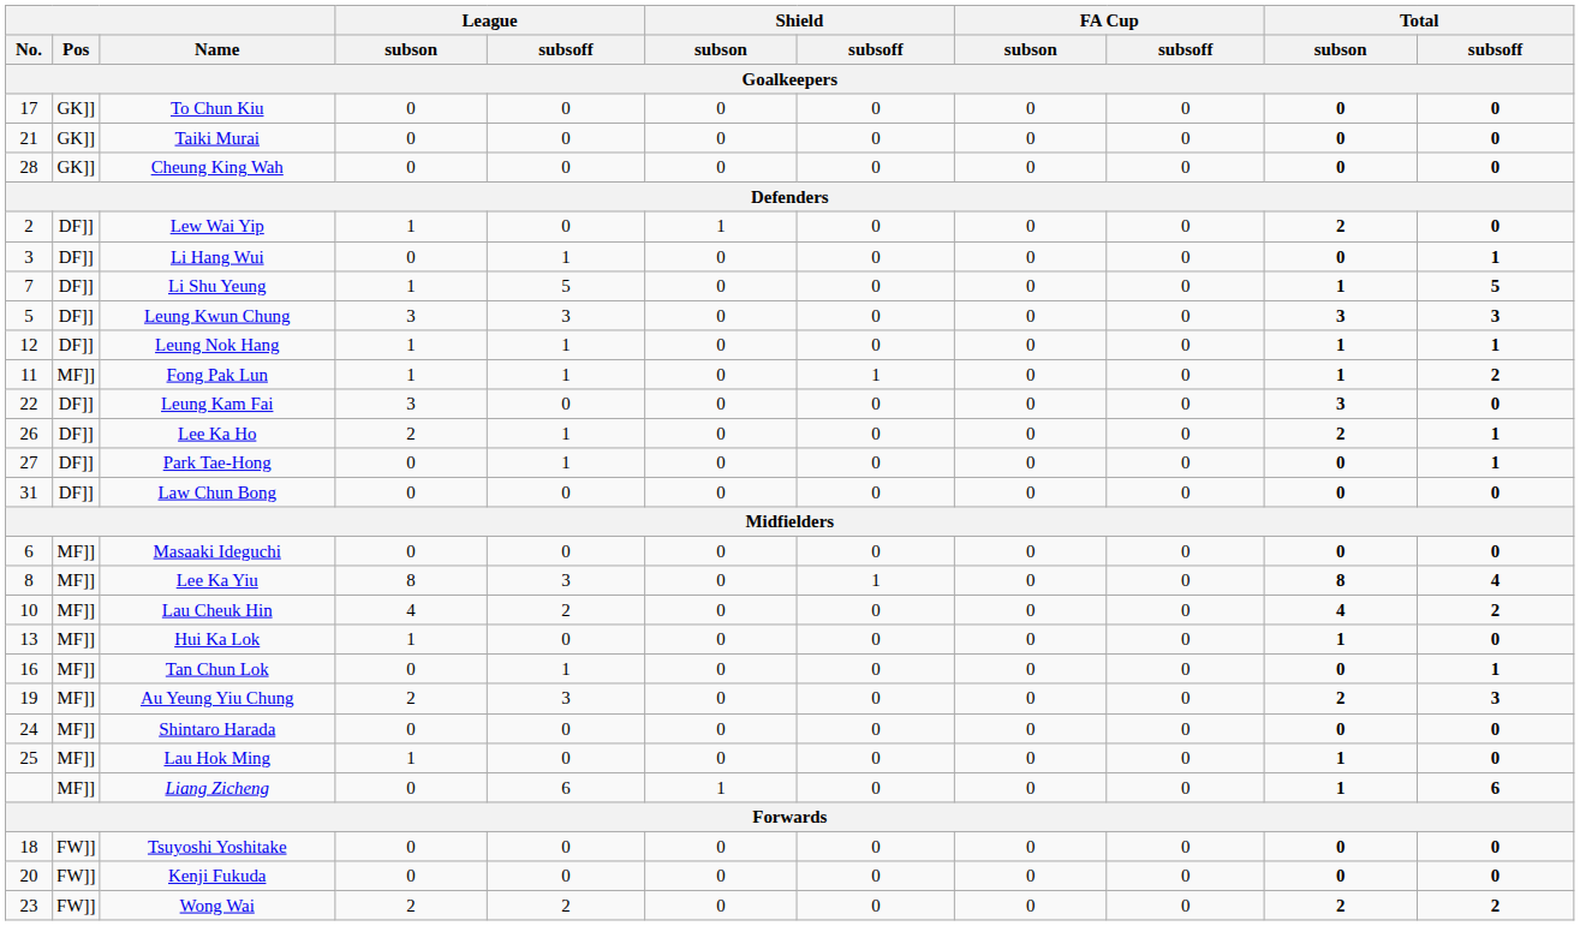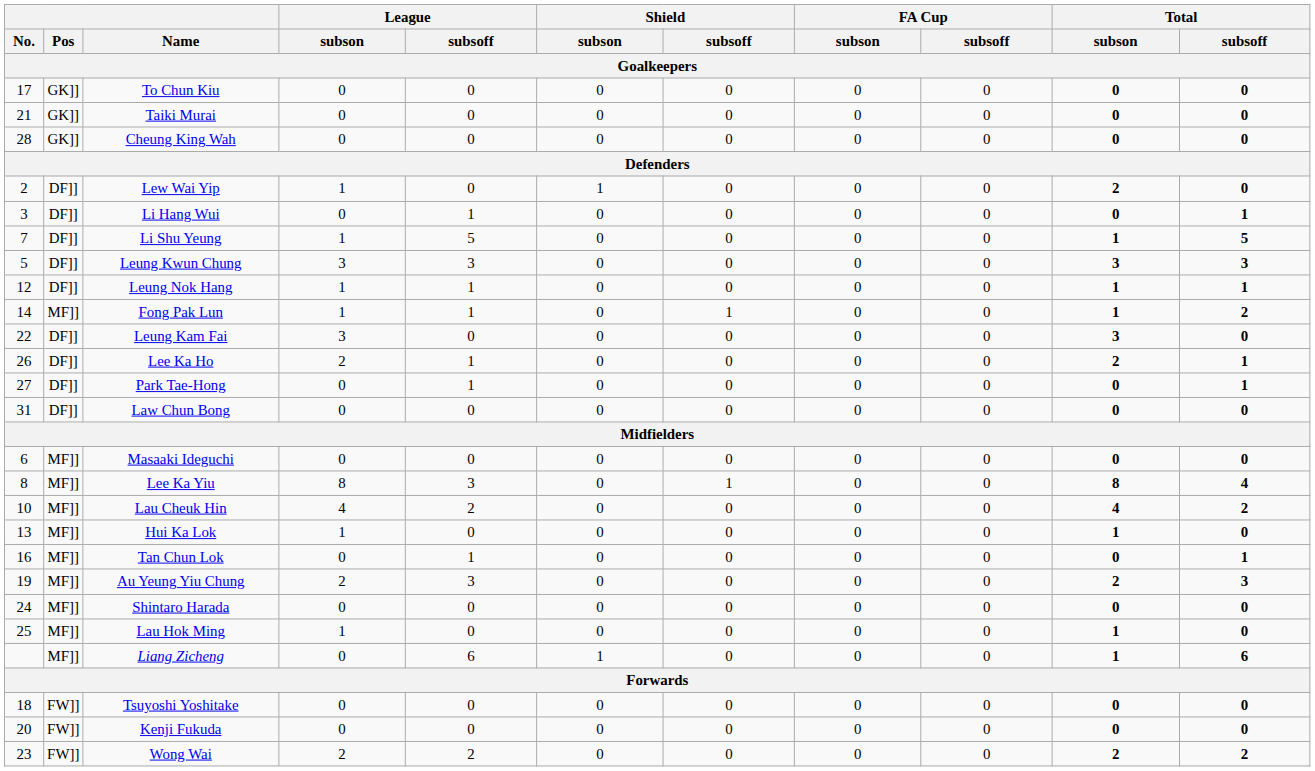 <table class="wikitable" style="font-size: 95%; text-align:center;">
 <tr>
 <th colspan=3></th>
 <th colspan=2>League</th>
 <th colspan=2>Shield</th>
 <th colspan=2>FA Cup</th>
 <th colspan=2>Total</th>
 </tr>
 <tr>
 <th width="3%"><strong>No.</strong></th>
 <th width="3%"><strong>Pos</strong></th>
 <th width="15%"><strong>Name</strong></th>
 <th width=20>subson</th>
 <th width=20>subsoff</th>
 <th width=20>subson</th>
 <th width=20>subsoff</th>
 <th width=20>subson</th>
 <th width=20>subsoff</th>
 <th width=20>subson</th>
 <th width=20>subsoff</th>
 </tr>
 <tr>
 <th colspan=15>Goalkeepers</th>
 </tr>
 <tr>
 <td>17</td>
 <td [[>GK]]</td>
 <td><a href='#'>To Chun Kiu</a></td>
 <td>0</td>
 <td>0</td>
 <td>0</td>
 <td>0</td>
 <td>0</td>
 <td>0</td>
 <td><strong>0</strong></td>
 <td><strong>0</strong></td>
 </tr>
 <tr>
 <td>21</td>
 <td [[>GK]]</td>
 <td><a href='#'>Taiki Murai</a></td>
 <td>0</td>
 <td>0</td>
 <td>0</td>
 <td>0</td>
 <td>0</td>
 <td>0</td>
 <td><strong>0</strong></td>
 <td><strong>0</strong></td>
 </tr>
 <tr>
 <td>28</td>
 <td [[>GK]]</td>
 <td><a href='#'>Cheung King Wah</a></td>
 <td>0</td>
 <td>0</td>
 <td>0</td>
 <td>0</td>
 <td>0</td>
 <td>0</td>
 <td><strong>0</strong></td>
 <td><strong>0</strong></td>
 </tr>
 <tr>
 <th colspan=15>Defenders</th>
 </tr>
 <tr>
 <td>2</td>
 <td [[>DF]]</td>
 <td><a href='#'>Lew Wai Yip</a></td>
 <td>1</td>
 <td>0</td>
 <td>1</td>
 <td>0</td>
 <td>0</td>
 <td>0</td>
 <td><strong>2</strong></td>
 <td><strong>0</strong></td>
 </tr>
 <tr>
 <td>3</td>
 <td [[>DF]]</td>
 <td><a href='#'>Li Hang Wui</a></td>
 <td>0</td>
 <td>1</td>
 <td>0</td>
 <td>0</td>
 <td>0</td>
 <td>0</td>
 <td><strong>0</strong></td>
 <td><strong>1</strong></td>
 </tr>
 <tr>
 <td>7</td>
 <td [[>DF]]</td>
 <td><a href='#'>Li Shu Yeung</a></td>
 <td>1</td>
 <td>5</td>
 <td>0</td>
 <td>0</td>
 <td>0</td>
 <td>0</td>
 <td><strong>1</strong></td>
 <td><strong>5</strong></td>
 </tr>
 <tr>
 <td>5</td>
 <td [[>DF]]</td>
 <td><a href='#'>Leung Kwun Chung</a></td>
 <td>3</td>
 <td>3</td>
 <td>0</td>
 <td>0</td>
 <td>0</td>
 <td>0</td>
 <td><strong>3</strong></td>
 <td><strong>3</strong></td>
 </tr>
 <tr>
 <td>12</td>
 <td [[>DF]]</td>
 <td><a href='#'>Leung Nok Hang</a></td>
 <td>1</td>
 <td>1</td>
 <td>0</td>
 <td>0</td>
 <td>0</td>
 <td>0</td>
 <td><strong>1</strong></td>
 <td><strong>1</strong></td>
 </tr>
 <tr>
-<td>11</td>
+<td>14</td>
 <td [[>MF]]</td>
 <td><a href='#'>Fong Pak Lun</a></td>
 <td>1</td>
 <td>1</td>
 <td>0</td>
 <td>1</td>
 <td>0</td>
 <td>0</td>
 <td><strong>1</strong></td>
 <td><strong>2</strong></td>
 </tr>
 <tr>
 <td>22</td>
 <td [[>DF]]</td>
 <td><a href='#'>Leung Kam Fai</a></td>
 <td>3</td>
 <td>0</td>
 <td>0</td>
 <td>0</td>
 <td>0</td>
 <td>0</td>
 <td><strong>3</strong></td>
 <td><strong>0</strong></td>
 </tr>
 <tr>
 <td>26</td>
 <td [[>DF]]</td>
 <td><a href='#'>Lee Ka Ho</a></td>
 <td>2</td>
 <td>1</td>
 <td>0</td>
 <td>0</td>
 <td>0</td>
 <td>0</td>
 <td><strong>2</strong></td>
 <td><strong>1</strong></td>
 </tr>
 <tr>
 <td>27</td>
 <td [[>DF]]</td>
 <td><a href='#'>Park Tae-Hong</a></td>
 <td>0</td>
 <td>1</td>
 <td>0</td>
 <td>0</td>
 <td>0</td>
 <td>0</td>
 <td><strong>0</strong></td>
 <td><strong>1</strong></td>
 </tr>
 <tr>
 <td>31</td>
 <td [[>DF]]</td>
 <td><a href='#'>Law Chun Bong</a></td>
 <td>0</td>
 <td>0</td>
 <td>0</td>
 <td>0</td>
 <td>0</td>
 <td>0</td>
 <td><strong>0</strong></td>
 <td><strong>0</strong></td>
 </tr>
 <tr>
 <th colspan=15>Midfielders</th>
 </tr>
 <tr>
 <td>6</td>
 <td [[>MF]]</td>
 <td><a href='#'>Masaaki Ideguchi</a></td>
 <td>0</td>
 <td>0</td>
 <td>0</td>
 <td>0</td>
 <td>0</td>
 <td>0</td>
 <td><strong>0</strong></td>
 <td><strong>0</strong></td>
 </tr>
 <tr>
 <td>8</td>
 <td [[>MF]]</td>
 <td><a href='#'>Lee Ka Yiu</a></td>
 <td>8</td>
 <td>3</td>
 <td>0</td>
 <td>1</td>
 <td>0</td>
 <td>0</td>
 <td><strong>8</strong></td>
 <td><strong>4</strong></td>
 </tr>
 <tr>
 <td>10</td>
 <td [[>MF]]</td>
 <td><a href='#'>Lau Cheuk Hin</a></td>
 <td>4</td>
 <td>2</td>
 <td>0</td>
 <td>0</td>
 <td>0</td>
 <td>0</td>
 <td><strong>4</strong></td>
 <td><strong>2</strong></td>
 </tr>
 <tr>
 <td>13</td>
 <td [[>MF]]</td>
 <td><a href='#'>Hui Ka Lok</a></td>
 <td>1</td>
 <td>0</td>
 <td>0</td>
 <td>0</td>
 <td>0</td>
 <td>0</td>
 <td><strong>1</strong></td>
 <td><strong>0</strong></td>
 </tr>
 <tr>
 <td>16</td>
 <td [[>MF]]</td>
 <td><a href='#'>Tan Chun Lok</a></td>
 <td>0</td>
 <td>1</td>
 <td>0</td>
 <td>0</td>
 <td>0</td>
 <td>0</td>
 <td><strong>0</strong></td>
 <td><strong>1</strong></td>
 </tr>
 <tr>
 <td>19</td>
 <td [[>MF]]</td>
 <td><a href='#'>Au Yeung Yiu Chung</a></td>
 <td>2</td>
 <td>3</td>
 <td>0</td>
 <td>0</td>
 <td>0</td>
 <td>0</td>
 <td><strong>2</strong></td>
 <td><strong>3</strong></td>
 </tr>
 <tr>
 <td>24</td>
 <td [[>MF]]</td>
 <td><a href='#'>Shintaro Harada</a></td>
 <td>0</td>
 <td>0</td>
 <td>0</td>
 <td>0</td>
 <td>0</td>
 <td>0</td>
 <td><strong>0</strong></td>
 <td><strong>0</strong></td>
 </tr>
 <tr>
 <td>25</td>
 <td [[>MF]]</td>
 <td><a href='#'>Lau Hok Ming</a></td>
 <td>1</td>
 <td>0</td>
 <td>0</td>
 <td>0</td>
 <td>0</td>
 <td>0</td>
 <td><strong>1</strong></td>
 <td><strong>0</strong></td>
 </tr>
 <tr>
 <td></td>
 <td [[>MF]]</td>
 <td><em><a href='#'>Liang Zicheng</a></em></td>
 <td>0</td>
 <td>6</td>
 <td>1</td>
 <td>0</td>
 <td>0</td>
 <td>0</td>
 <td><strong>1</strong></td>
 <td><strong>6</strong></td>
 </tr>
 <tr>
 <th colspan=15>Forwards</th>
 </tr>
 <tr>
 <td>18</td>
 <td [[>FW]]</td>
 <td><a href='#'>Tsuyoshi Yoshitake</a></td>
 <td>0</td>
 <td>0</td>
 <td>0</td>
 <td>0</td>
 <td>0</td>
 <td>0</td>
 <td><strong>0</strong></td>
 <td><strong>0</strong></td>
 </tr>
 <tr>
 <td>20</td>
 <td [[>FW]]</td>
 <td><a href='#'>Kenji Fukuda</a></td>
 <td>0</td>
 <td>0</td>
 <td>0</td>
 <td>0</td>
 <td>0</td>
 <td>0</td>
 <td><strong>0</strong></td>
 <td><strong>0</strong></td>
 </tr>
 <tr>
 <td>23</td>
 <td [[>FW]]</td>
 <td><a href='#'>Wong Wai</a></td>
 <td>2</td>
 <td>2</td>
 <td>0</td>
 <td>0</td>
 <td>0</td>
 <td>0</td>
 <td><strong>2</strong></td>
 <td><strong>2</strong></td>
 </tr>
 </table>
